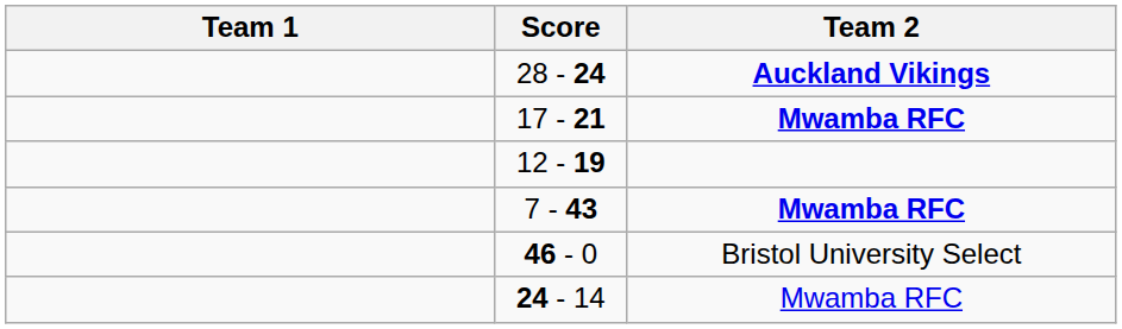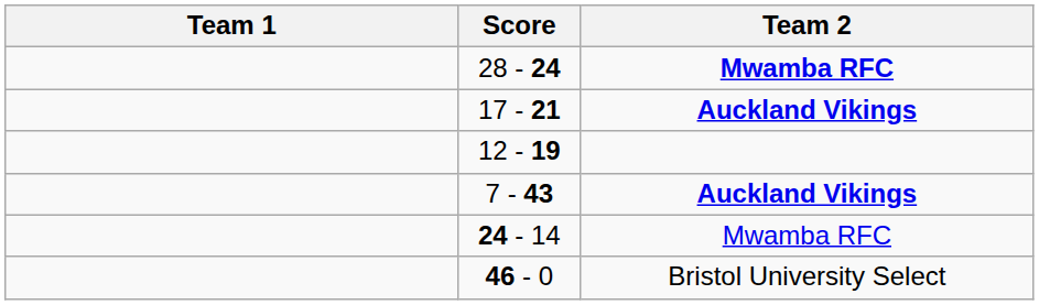 <table class="wikitable" style="text-align: center;">
 <tr>
 <th style="width:200pt;">Team 1</th>
 <th style="width:50pt;">Score</th>
 <th style="width:200pt;">Team 2</th>
 </tr>
 <tr>
 <td></td>
 <td>28 - <strong>24</strong></td>
-<td><strong><a href='#'>Auckland Vikings</a></strong></td>
+<td><strong><a href='#'>Mwamba RFC</a></strong></td>
 </tr>
 <tr>
 <td></td>
 <td>17 - <strong>21</strong></td>
-<td><strong><a href='#'>Mwamba RFC</a></strong></td>
+<td><strong><a href='#'>Auckland Vikings</a></strong></td>
 </tr>
 <tr>
 <td></td>
 <td>12 - <strong>19</strong></td>
 <td><strong></strong></td>
 </tr>
 <tr>
 <td></td>
 <td>7 - <strong>43</strong></td>
-<td><strong><a href='#'>Mwamba RFC</a></strong></td>
+<td><strong><a href='#'>Auckland Vikings</a></strong></td>
+</tr>
+<tr>
+<td><strong></strong></td>
+<td><strong>24</strong> - 14</td>
+<td><a href='#'>Mwamba RFC</a></td>
 </tr>
 <tr>
 <td><strong></strong></td>
 <td><strong>46</strong> - 0</td>
 <td>Bristol University Select</td>
 </tr>
-<tr>
-<td><strong></strong></td>
-<td><strong>24</strong> - 14</td>
-<td><a href='#'>Mwamba RFC</a></td>
-</tr>
 </table>
